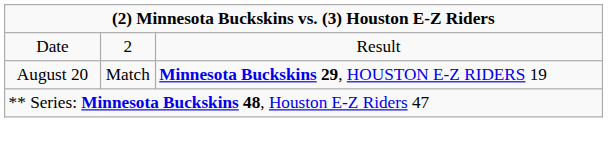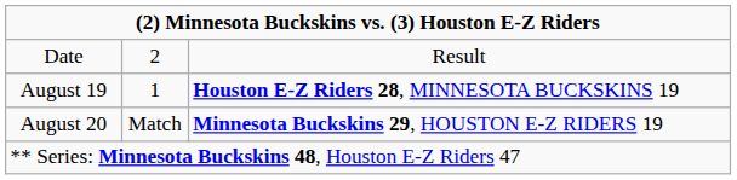 <table class="wikitable" style="font-size:92%; text-align:left; line-height:normal; width=50%">
 <tr>
 <td style="text-align:center;" colspan=3><strong>(2) Minnesota Buckskins vs. (3) Houston E-Z Riders</strong></td>
 </tr>
 <tr>
 <td style="text-align:center; width:75px">Date</td>
 <td style="text-align:center;">2</td>
 <td style="text-align:center; width:375px">Result</td>
 </tr>
 <tr>
+<td style="text-align:center;">August 19</td>
+<td style="text-align:center;">1</td>
+<td><strong><a href='#'>Houston E-Z Riders</a> 28</strong>, <a href='#'>MINNESOTA BUCKSKINS</a> 19</td>
+</tr>
+<tr>
 <td style="text-align:center;">August 20</td>
 <td style="text-align:center; width:40px">Match</td>
 <td><strong><a href='#'>Minnesota Buckskins</a> 29</strong>, <a href='#'>HOUSTON E-Z RIDERS</a> 19</td>
 </tr>
 <tr>
 <td style="text-align:left;" colspan=3>** Series: <strong><a href='#'>Minnesota Buckskins</a> 48</strong>, <a href='#'>Houston E-Z Riders</a> 47</td>
 </tr>
 </table>
